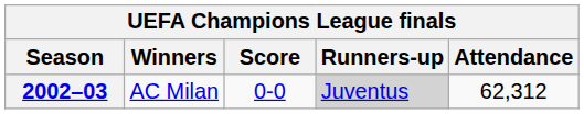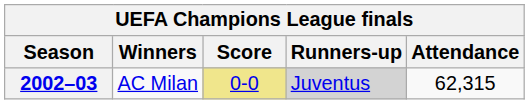 <table class="wikitable" style="text-align:center">
 <tr>
 <th colspan="7">UEFA Champions League finals</th>
 </tr>
 <tr>
 <th width="80">Season</th>
 <th scope="col">Winners</th>
 <th width="60">Score</th>
 <th scope="col">Runners-up</th>
 <th scope="col">Attendance</th>
 </tr>
 <tr>
 <th scope="row"><a href='#'>2002–03</a></th>
 <td align=right><a href='#'>AC Milan</a> </td>
-<td><a href='#'>0-0</a></td>
+<td style="background: khaki;"><a href='#'>0-0</a></td>
 <td align=left style="background: lightgrey;"> <a href='#'>Juventus</a></td>
-<td>62,312</td>
+<td>62,315</td>
 </tr>
 </table>
